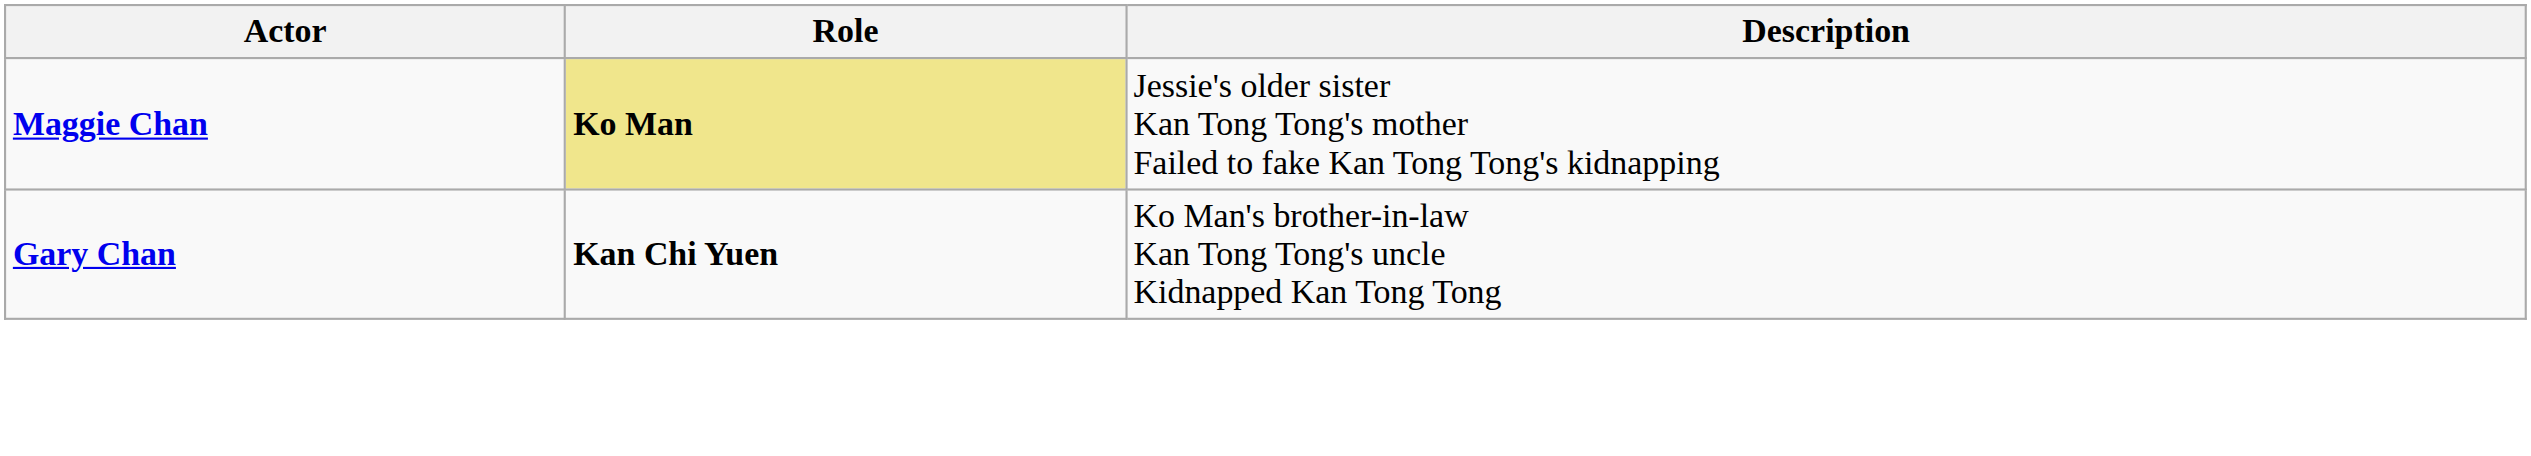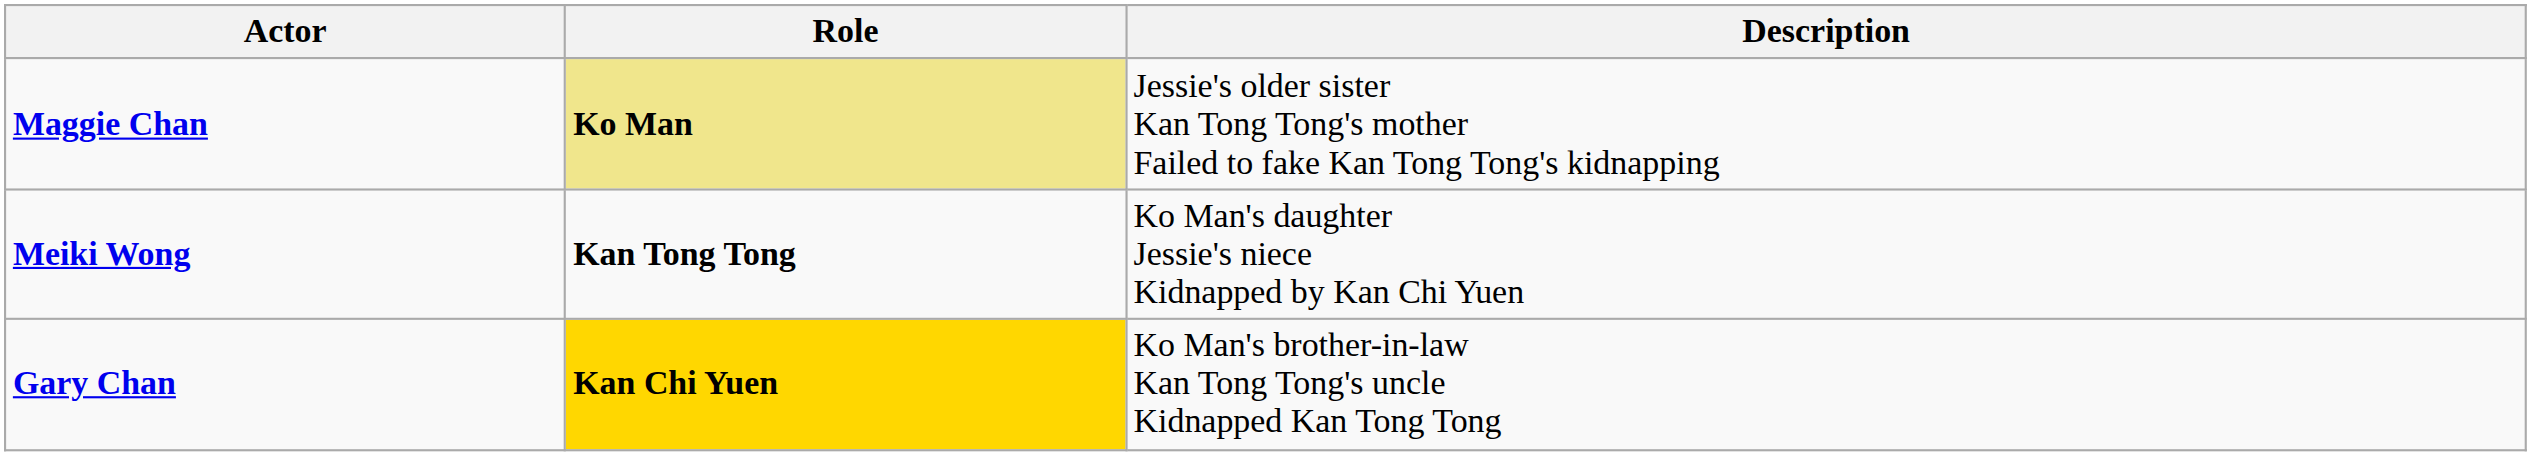 <table class="wikitable" width="60%">
 <tr>
 <th style="width:6%">Actor</th>
 <th style="width:6%">Role</th>
 <th style="width:15%">Description</th>
 </tr>
 <tr>
 <td><strong><a href='#'>Maggie Chan</a></strong></td>
 <td style="background: khaki;"><strong>Ko Man</strong></td>
 <td>Jessie's older sister<br>Kan Tong Tong's mother<br>Failed to fake Kan Tong Tong's kidnapping</td>
 </tr>
 <tr>
+<td><strong><a href='#'>Meiki Wong</a></strong></td>
+<td><strong>Kan Tong Tong</strong></td>
+<td>Ko Man's daughter<br>Jessie's niece<br>Kidnapped by Kan Chi Yuen</td>
+</tr>
+<tr>
 <td><strong><a href='#'>Gary Chan</a></strong></td>
-<td><strong>Kan Chi Yuen</strong></td>
+<td style="background: gold;"><strong>Kan Chi Yuen</strong></td>
 <td>Ko Man's brother-in-law<br>Kan Tong Tong's uncle<br>Kidnapped Kan Tong Tong</td>
 </tr>
 </table>
